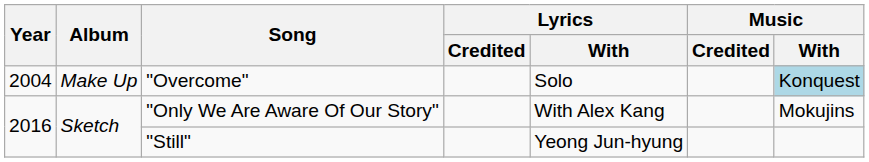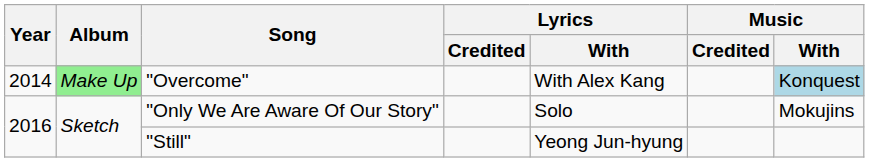 <table class="wikitable">
 <tr>
 <th rowspan="2">Year</th>
 <th rowspan="2">Album</th>
 <th rowspan="2">Song</th>
 <th colspan="2">Lyrics</th>
 <th colspan="2">Music</th>
 </tr>
 <tr>
 <th>Credited</th>
 <th>With</th>
 <th>Credited</th>
 <th>With</th>
 </tr>
 <tr>
-<td>2004</td>
-<td><em>Make Up</em></td>
+<td>2014</td>
+<td style="background: lightgreen;"><em>Make Up</em></td>
 <td>"Overcome"</td>
 <td></td>
-<td>Solo</td>
+<td>With Alex Kang</td>
 <td></td>
 <td style="background: lightblue;">Konquest</td>
 </tr>
 <tr>
 <td rowspan="2">2016</td>
 <td rowspan="2"><em>Sketch</em></td>
 <td>"Only We Are Aware Of Our Story"</td>
 <td></td>
-<td>With Alex Kang</td>
+<td>Solo</td>
 <td></td>
 <td>Mokujins</td>
 </tr>
 <tr>
 <td>"Still"</td>
 <td></td>
 <td>Yeong Jun-hyung</td>
 <td></td>
 <td></td>
 </tr>
 </table>
